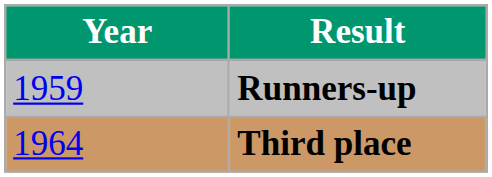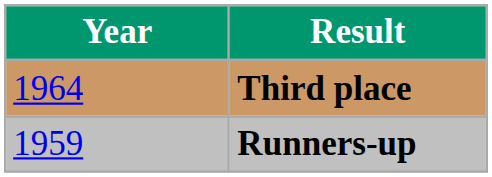 <table class="wikitable">
 <tr>
 </tr>
 <tr style="color:white;">
 <th style="width:95px; background:#00966E;">Year</th>
 <th style="width:110px; background:#00966E;">Result</th>
 </tr>
 <tr>
 </tr>
+<tr bgcolor=#cc9966>
+<td> <a href='#'>1964</a></td>
+<td><strong>Third place</strong> </td>
+</tr>
 <tr bgcolor=silver>
 <td> <a href='#'>1959</a></td>
 <td><strong>Runners-up</strong> </td>
 </tr>
-<tr bgcolor=#cc9966>
-<td> <a href='#'>1964</a></td>
-<td><strong>Third place</strong> </td>
-</tr>
 </table>
